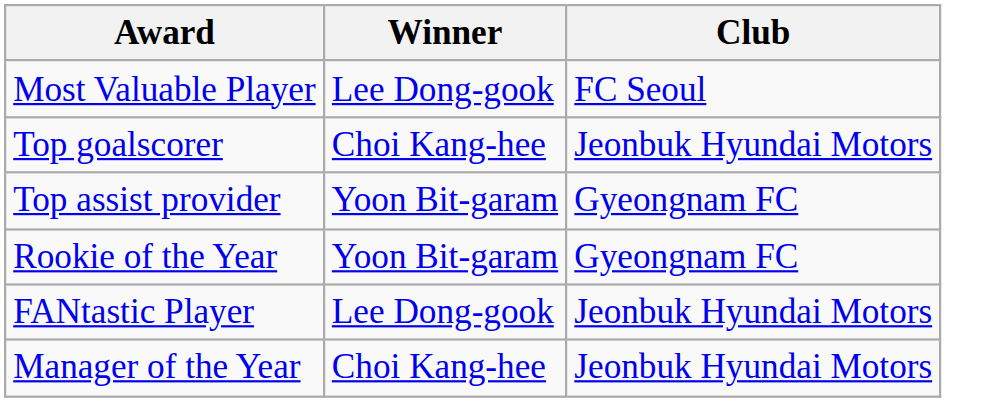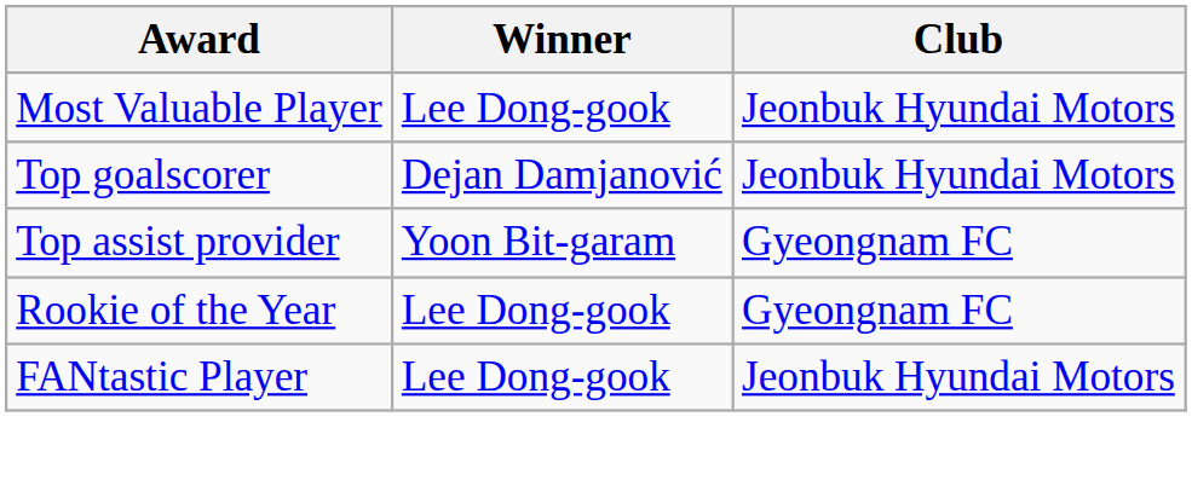 <table class="wikitable">
 <tr>
 <th>Award</th>
 <th>Winner</th>
 <th>Club</th>
 </tr>
 <tr>
 <td><a href='#'>Most Valuable Player</a></td>
 <td> <a href='#'>Lee Dong-gook</a></td>
-<td><a href='#'>FC Seoul</a></td>
+<td><a href='#'>Jeonbuk Hyundai Motors</a></td>
 </tr>
 <tr>
 <td><a href='#'>Top goalscorer</a></td>
-<td> <a href='#'>Choi Kang-hee</a></td>
+<td> <a href='#'>Dejan Damjanović</a></td>
 <td><a href='#'>Jeonbuk Hyundai Motors</a></td>
 </tr>
 <tr>
 <td><a href='#'>Top assist provider</a></td>
 <td> <a href='#'>Yoon Bit-garam</a></td>
 <td><a href='#'>Gyeongnam FC</a></td>
 </tr>
 <tr>
 <td><a href='#'>Rookie of the Year</a></td>
-<td> <a href='#'>Yoon Bit-garam</a></td>
+<td> <a href='#'>Lee Dong-gook</a></td>
 <td><a href='#'>Gyeongnam FC</a></td>
 </tr>
 <tr>
 <td><a href='#'>FANtastic Player</a></td>
 <td> <a href='#'>Lee Dong-gook</a></td>
 <td><a href='#'>Jeonbuk Hyundai Motors</a></td>
 </tr>
-<tr>
-<td><a href='#'>Manager of the Year</a></td>
-<td> <a href='#'>Choi Kang-hee</a></td>
-<td><a href='#'>Jeonbuk Hyundai Motors</a></td>
-</tr>
 </table>
